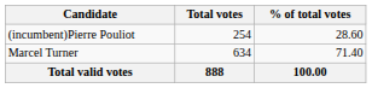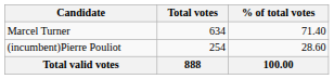 <table style="width:475px;" class="wikitable">
 <tr bgcolor="#EEEEEE">
 <th align="left">Candidate</th>
 <th align="right">Total votes</th>
 <th align="right">% of total votes</th>
 </tr>
 <tr>
+<td align="left">Marcel Turner</td>
+<td align="right">634</td>
+<td align="right">71.40</td>
+</tr>
+<tr>
 <td align="left">(incumbent)Pierre Pouliot</td>
 <td align="right">254</td>
 <td align="right">28.60</td>
-</tr>
-<tr>
-<td align="left">Marcel Turner</td>
-<td align="right">634</td>
-<td align="right">71.40</td>
 </tr>
 <tr bgcolor="#EEEEEE">
 <th align="left">Total valid votes</th>
 <th align="right">888</th>
 <th align="right">100.00</th>
 </tr>
 </table>
